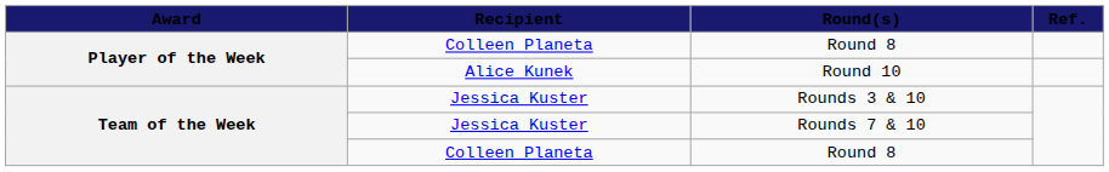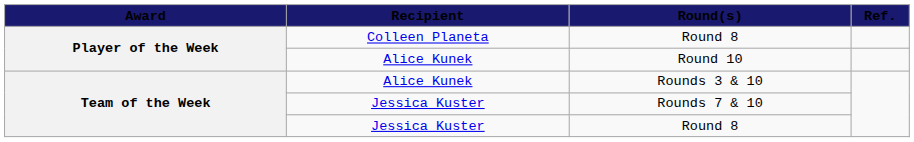 <table class="wikitable sortable sortable" style="text-align: center">
 <tr>
 <th style="background:midnightblue" width="10%"><span>Award</span></th>
 <th style="background:midnightblue" width="10%"><span>Recipient</span></th>
 <th style="background:midnightblue" width="10%"><span>Round(s)</span></th>
 <th style="background:midnightblue" width="1%" class="unsortable"><span>Ref.</span></th>
 </tr>
 <tr>
 <th rowspan=2>Player of the Week</th>
 <td><a href='#'>Colleen Planeta</a></td>
 <td>Round 8</td>
 <td></td>
 </tr>
 <tr>
 <td><a href='#'>Alice Kunek</a></td>
 <td>Round 10</td>
 <td></td>
 </tr>
 <tr>
 <th rowspan=3>Team of the Week</th>
-<td><a href='#'>Jessica Kuster</a></td>
+<td><a href='#'>Alice Kunek</a></td>
 <td>Rounds 3 & 10</td>
 <td rowspan=3></td>
 </tr>
 <tr>
 <td><a href='#'>Jessica Kuster</a></td>
 <td>Rounds 7 & 10</td>
 </tr>
 <tr>
-<td><a href='#'>Colleen Planeta</a></td>
+<td><a href='#'>Jessica Kuster</a></td>
 <td>Round 8</td>
 </tr>
 </table>
